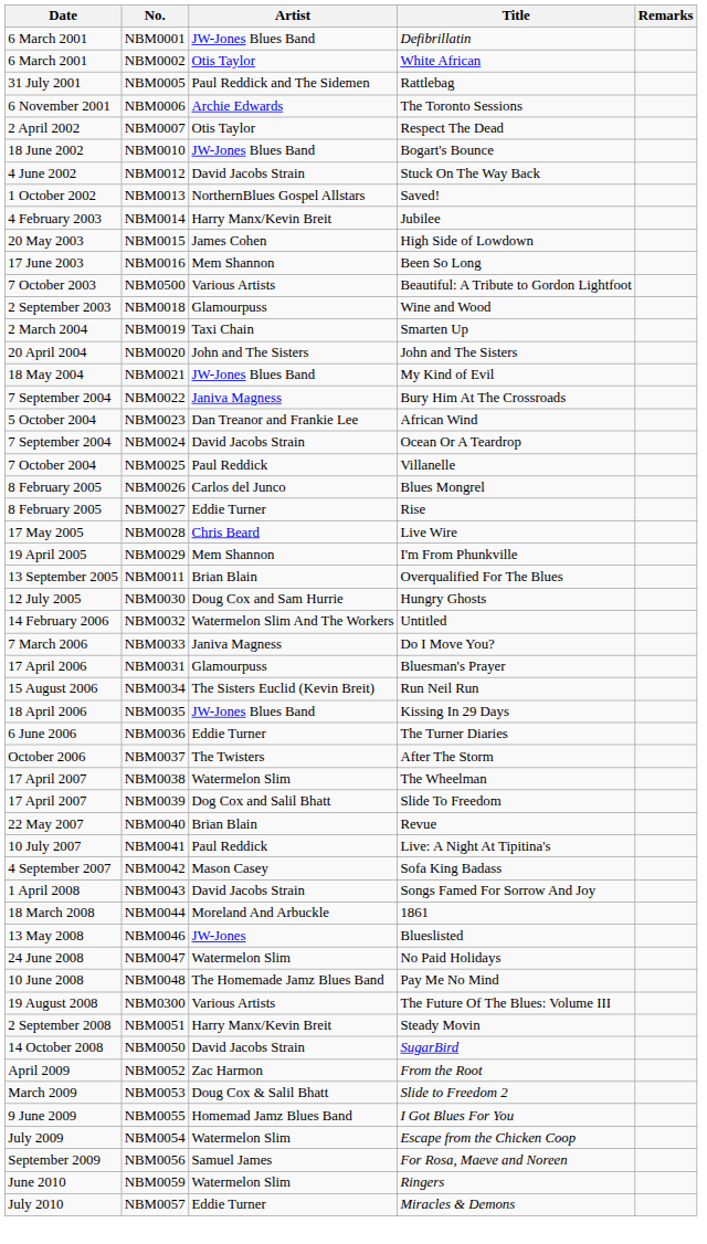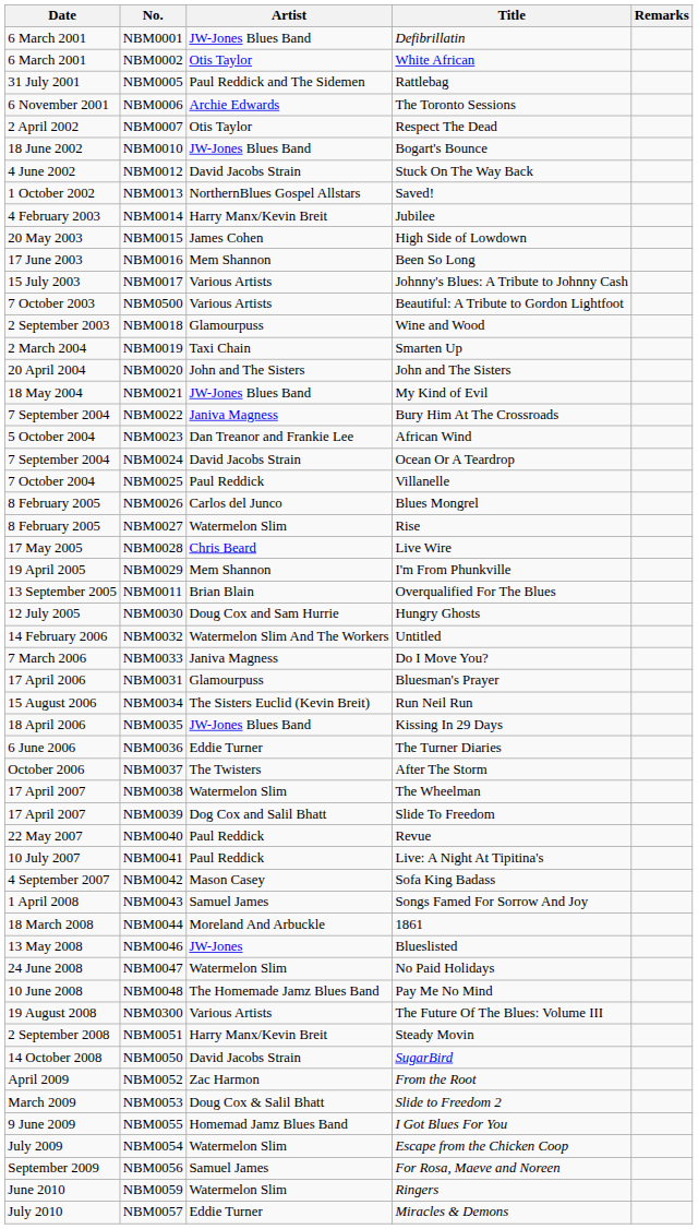 <table class="wikitable">
 <tr>
 <th style="text-align:center; vertical-align:top;">Date</th>
 <th style="text-align:center; vertical-align:top;">No.</th>
 <th style="text-align:center; vertical-align:top;">Artist</th>
 <th style="text-align:center; vertical-align:top;">Title</th>
 <th style="text-align:center; vertical-align:top;">Remarks</th>
 </tr>
 <tr style="text-align:left; vertical-align:top;">
 <td>6 March 2001</td>
 <td>NBM0001</td>
 <td><a href='#'>JW-Jones</a> Blues Band</td>
 <td><em>Defibrillatin<strong></td>
 <td style="text-align:left; vertical-align:top;"></td>
 </tr>
 <tr style="text-align:left; vertical-align:top;">
 <td>6 March 2001</td>
 <td>NBM0002</td>
 <td><a href='#'>Otis Taylor</a></td>
 <td></em><a href='#'>White African</a><em></td>
 <td style="text-align:left; vertical-align:top;"></td>
 </tr>
 <tr style="text-align:left; vertical-align:top;">
 <td>31 July 2001</td>
 <td>NBM0005</td>
 <td>Paul Reddick and The Sidemen</td>
 <td></em>Rattlebag<em></td>
 <td style="text-align:left; vertical-align:top;"></td>
 </tr>
 <tr style="text-align:left; vertical-align:top;">
 <td>6 November 2001</td>
 <td>NBM0006</td>
 <td><a href='#'>Archie Edwards</a></td>
 <td></em>The Toronto Sessions<em></td>
 <td style="text-align:left; vertical-align:top;"></td>
 </tr>
 <tr style="text-align:left; vertical-align:top;">
 <td>2 April 2002</td>
 <td>NBM0007</td>
 <td>Otis Taylor</td>
 <td></em>Respect The Dead<em></td>
 <td style="text-align:left; vertical-align:top;"></td>
 </tr>
 <tr style="text-align:left; vertical-align:top;">
 <td>18 June 2002</td>
 <td>NBM0010</td>
 <td><a href='#'>JW-Jones</a> Blues Band</td>
 <td></em>Bogart's Bounce<em></td>
 <td style="text-align:left; vertical-align:top;"></td>
 </tr>
 <tr style="text-align:left; vertical-align:top;">
 <td>4 June 2002</td>
 <td>NBM0012</td>
 <td>David Jacobs Strain</td>
 <td></em>Stuck On The Way Back<em></td>
 <td style="text-align:left; vertical-align:top;"></td>
 </tr>
 <tr style="text-align:left; vertical-align:top;">
 <td>1 October 2002</td>
 <td>NBM0013</td>
 <td>NorthernBlues Gospel Allstars</td>
 <td></em>Saved!<em></td>
 <td style="text-align:left; vertical-align:top;"></td>
 </tr>
 <tr style="text-align:left; vertical-align:top;">
 <td>4 February 2003</td>
 <td>NBM0014</td>
 <td>Harry Manx/Kevin Breit</td>
 <td></em>Jubilee<em></td>
 <td style="text-align:left; vertical-align:top;"></td>
 </tr>
 <tr style="text-align:left; vertical-align:top;">
 <td>20 May 2003</td>
 <td>NBM0015</td>
 <td>James Cohen</td>
 <td></em>High Side of Lowdown<em></td>
 <td style="text-align:left; vertical-align:top;"></td>
 </tr>
 <tr style="text-align:left; vertical-align:top;">
 <td>17 June 2003</td>
 <td>NBM0016</td>
 <td>Mem Shannon</td>
 <td></em>Been So Long<em></td>
 <td style="text-align:left; vertical-align:top;"></td>
 </tr>
 <tr style="text-align:left; vertical-align:top;">
+<td>15 July 2003</td>
+<td>NBM0017</td>
+<td>Various Artists</td>
+<td></em>Johnny's Blues: A Tribute to Johnny Cash<em></td>
+<td style="text-align:left; vertical-align:top;"></td>
+</tr>
+<tr style="text-align:left; vertical-align:top;">
 <td>7 October 2003</td>
 <td>NBM0500</td>
 <td>Various Artists</td>
 <td></em>Beautiful: A Tribute to Gordon Lightfoot<em></td>
 <td style="text-align:left; vertical-align:top;"></td>
 </tr>
 <tr style="text-align:left; vertical-align:top;">
 <td>2 September 2003</td>
 <td>NBM0018</td>
 <td>Glamourpuss</td>
 <td></em>Wine and Wood<em></td>
 <td style="text-align:left; vertical-align:top;"></td>
 </tr>
 <tr style="text-align:left; vertical-align:top;">
 <td>2 March 2004</td>
 <td>NBM0019</td>
 <td>Taxi Chain</td>
 <td></em>Smarten Up<em></td>
 <td style="text-align:left; vertical-align:top;"></td>
 </tr>
 <tr style="text-align:left; vertical-align:top;">
 <td>20 April 2004</td>
 <td>NBM0020</td>
 <td>John and The Sisters</td>
 <td></em>John and The Sisters<em></td>
 <td style="text-align:left; vertical-align:top;"></td>
 </tr>
 <tr style="text-align:left; vertical-align:top;">
 <td>18 May 2004</td>
 <td>NBM0021</td>
 <td><a href='#'>JW-Jones</a> Blues Band</td>
 <td></em>My Kind of Evil<em></td>
 <td style="text-align:left; vertical-align:top;"></td>
 </tr>
 <tr style="text-align:left; vertical-align:top;">
 <td>7 September 2004</td>
 <td>NBM0022</td>
 <td><a href='#'>Janiva Magness</a></td>
 <td></em>Bury Him At The Crossroads<em></td>
 <td style="text-align:left; vertical-align:top;"></td>
 </tr>
 <tr style="text-align:left; vertical-align:top;">
 <td>5 October 2004</td>
 <td>NBM0023</td>
 <td>Dan Treanor and Frankie Lee</td>
 <td></em>African Wind<em></td>
 <td style="text-align:left; vertical-align:top;"></td>
 </tr>
 <tr style="text-align:left; vertical-align:top;">
 <td>7 September 2004</td>
 <td>NBM0024</td>
 <td>David Jacobs Strain</td>
 <td></em>Ocean Or A Teardrop<em></td>
 <td style="text-align:left; vertical-align:top;"></td>
 </tr>
 <tr style="text-align:left; vertical-align:top;">
 <td>7 October 2004</td>
 <td>NBM0025</td>
 <td>Paul Reddick</td>
 <td></em>Villanelle<em></td>
 <td style="text-align:left; vertical-align:top;"></td>
 </tr>
 <tr style="text-align:left; vertical-align:top;">
 <td>8 February 2005</td>
 <td>NBM0026</td>
 <td>Carlos del Junco</td>
 <td></em>Blues Mongrel<em></td>
 <td style="text-align:left; vertical-align:top;"></td>
 </tr>
 <tr style="text-align:left; vertical-align:top;">
 <td>8 February 2005</td>
 <td>NBM0027</td>
-<td>Eddie Turner</td>
+<td>Watermelon Slim</td>
 <td></em>Rise<em></td>
 <td style="text-align:left; vertical-align:top;"></td>
 </tr>
 <tr style="text-align:left; vertical-align:top;">
 <td>17 May 2005</td>
 <td>NBM0028</td>
 <td><a href='#'>Chris Beard</a></td>
 <td></em>Live Wire<em></td>
 <td style="text-align:left; vertical-align:top;"></td>
 </tr>
 <tr style="text-align:left; vertical-align:top;">
 <td>19 April 2005</td>
 <td>NBM0029</td>
 <td>Mem Shannon</td>
 <td></em>I'm From Phunkville<em></td>
 <td style="text-align:left; vertical-align:top;"></td>
 </tr>
 <tr style="text-align:left; vertical-align:top;">
 <td>13 September 2005</td>
 <td>NBM0011</td>
 <td>Brian Blain</td>
 <td></em>Overqualified For The Blues<em></td>
 <td style="text-align:left; vertical-align:top;"></td>
 </tr>
 <tr style="text-align:left; vertical-align:top;">
 <td>12 July 2005</td>
 <td>NBM0030</td>
 <td>Doug Cox and Sam Hurrie</td>
 <td></em>Hungry Ghosts<em></td>
 <td style="text-align:left; vertical-align:top;"></td>
 </tr>
 <tr style="text-align:left; vertical-align:top;">
 <td>14 February 2006</td>
 <td>NBM0032</td>
 <td>Watermelon Slim And The Workers</td>
 <td></em>Untitled<em></td>
 <td style="text-align:left; vertical-align:top;"></td>
 </tr>
 <tr style="text-align:left; vertical-align:top;">
 <td>7 March 2006</td>
 <td>NBM0033</td>
 <td>Janiva Magness</td>
 <td></em>Do I Move You?<em></td>
 <td style="text-align:left; vertical-align:top;"></td>
 </tr>
 <tr style="text-align:left; vertical-align:top;">
 <td>17 April 2006</td>
 <td>NBM0031</td>
 <td>Glamourpuss</td>
 <td></em>Bluesman's Prayer<em></td>
 <td style="text-align:left; vertical-align:top;"></td>
 </tr>
 <tr style="text-align:left; vertical-align:top;">
 <td>15 August 2006</td>
 <td>NBM0034</td>
 <td>The Sisters Euclid (Kevin Breit)</td>
 <td></em>Run Neil Run<em></td>
 <td style="text-align:left; vertical-align:top;"></td>
 </tr>
 <tr style="text-align:left; vertical-align:top;">
 <td>18 April 2006</td>
 <td>NBM0035</td>
 <td><a href='#'>JW-Jones</a> Blues Band</td>
 <td></em>Kissing In 29 Days<em></td>
 <td style="text-align:left; vertical-align:top;"></td>
 </tr>
 <tr style="text-align:left; vertical-align:top;">
 <td>6 June 2006</td>
 <td>NBM0036</td>
 <td>Eddie Turner</td>
 <td></em>The Turner Diaries<em></td>
 <td style="text-align:left; vertical-align:top;"></td>
 </tr>
 <tr style="text-align:left; vertical-align:top;">
 <td>October 2006</td>
 <td>NBM0037</td>
 <td>The Twisters</td>
 <td></em>After The Storm<em></td>
 <td style="text-align:left; vertical-align:top;"></td>
 </tr>
 <tr style="text-align:left; vertical-align:top;">
 <td>17 April 2007</td>
 <td>NBM0038</td>
 <td>Watermelon Slim</td>
 <td></em>The Wheelman<em></td>
 <td style="text-align:left; vertical-align:top;"></td>
 </tr>
 <tr style="text-align:left; vertical-align:top;">
 <td>17 April 2007</td>
 <td>NBM0039</td>
 <td>Dog Cox and Salil Bhatt</td>
 <td></em>Slide To Freedom<em></td>
 <td style="text-align:left; vertical-align:top;"></td>
 </tr>
 <tr style="text-align:left; vertical-align:top;">
 <td>22 May 2007</td>
 <td>NBM0040</td>
-<td>Brian Blain</td>
+<td>Paul Reddick</td>
 <td></em>Revue<em></td>
 <td style="text-align:left; vertical-align:top;"></td>
 </tr>
 <tr style="text-align:left; vertical-align:top;">
 <td>10 July 2007</td>
 <td>NBM0041</td>
 <td>Paul Reddick</td>
 <td></em>Live: A Night At Tipitina's<em></td>
 <td style="text-align:left; vertical-align:top;"></td>
 </tr>
 <tr style="text-align:left; vertical-align:top;">
 <td>4 September 2007</td>
 <td>NBM0042</td>
 <td>Mason Casey</td>
 <td></em>Sofa King Badass<em></td>
 <td style="text-align:left; vertical-align:top;"></td>
 </tr>
 <tr style="text-align:left; vertical-align:top;">
 <td>1 April 2008</td>
 <td>NBM0043</td>
-<td>David Jacobs Strain</td>
+<td>Samuel James</td>
 <td></em>Songs Famed For Sorrow And Joy<em></td>
 <td style="text-align:left; vertical-align:top;"></td>
 </tr>
 <tr style="text-align:left; vertical-align:top;">
 <td>18 March 2008</td>
 <td>NBM0044</td>
 <td>Moreland And Arbuckle</td>
 <td></em>1861<em></td>
 <td style="text-align:left; vertical-align:top;"></td>
 </tr>
 <tr style="text-align:left; vertical-align:top;">
 <td>13 May 2008</td>
 <td>NBM0046</td>
 <td><a href='#'>JW-Jones</a></td>
 <td></em>Blueslisted<em></td>
 <td style="text-align:left; vertical-align:top;"></td>
 </tr>
 <tr style="text-align:left; vertical-align:top;">
 <td>24 June 2008</td>
 <td>NBM0047</td>
 <td>Watermelon Slim</td>
 <td></em>No Paid Holidays<em></td>
 <td style="text-align:left; vertical-align:top;"></td>
 </tr>
 <tr style="text-align:left; vertical-align:top;">
 <td>10 June 2008</td>
 <td>NBM0048</td>
 <td>The Homemade Jamz Blues Band</td>
 <td></em>Pay Me No Mind<em></td>
 <td style="text-align:left; vertical-align:top;"></td>
 </tr>
 <tr style="text-align:left; vertical-align:top;">
 <td>19 August 2008</td>
 <td>NBM0300</td>
 <td>Various Artists</td>
 <td></em>The Future Of The Blues: Volume III<em></td>
 <td style="text-align:left; vertical-align:top;"></td>
 </tr>
 <tr style="text-align:left; vertical-align:top;">
 <td>2 September 2008</td>
 <td>NBM0051</td>
 <td>Harry Manx/Kevin Breit</td>
 <td></em>Steady Movin</strong></td>
 <td style="text-align:left; vertical-align:top;"></td>
 </tr>
 <tr style="text-align:left; vertical-align:top;">
 <td>14 October 2008</td>
 <td>NBM0050</td>
 <td>David Jacobs Strain</td>
 <td><em><a href='#'>SugarBird</a></em></td>
 <td style="text-align:left; vertical-align:top;"></td>
 </tr>
 <tr style="text-align:left; vertical-align:top;">
 <td>April 2009</td>
 <td>NBM0052</td>
 <td>Zac Harmon</td>
 <td><em>From the Root</em></td>
 <td style="text-align:left; vertical-align:top;"></td>
 </tr>
 <tr style="text-align:left; vertical-align:top;">
 <td>March 2009</td>
 <td>NBM0053</td>
 <td>Doug Cox & Salil Bhatt</td>
 <td><em>Slide to Freedom 2</em></td>
 <td style="text-align:left; vertical-align:top;"></td>
 </tr>
 <tr style="text-align:left; vertical-align:top;">
 <td>9 June 2009</td>
 <td>NBM0055</td>
 <td>Homemad Jamz Blues Band</td>
 <td><em>I Got Blues For You</em></td>
 <td style="text-align:left; vertical-align:top;"></td>
 </tr>
 <tr style="text-align:left; vertical-align:top;">
 <td>July 2009</td>
 <td>NBM0054</td>
 <td>Watermelon Slim</td>
 <td><em>Escape from the Chicken Coop</em></td>
 <td style="text-align:left; vertical-align:top;"></td>
 </tr>
 <tr style="text-align:left; vertical-align:top;">
 <td>September 2009</td>
 <td>NBM0056</td>
 <td>Samuel James</td>
 <td><em>For Rosa, Maeve and Noreen</em></td>
 <td style="text-align:left; vertical-align:top;"></td>
 </tr>
 <tr style="text-align:left; vertical-align:top;">
 <td>June 2010</td>
 <td>NBM0059</td>
 <td>Watermelon Slim</td>
 <td><em>Ringers</em></td>
 <td style="text-align:left; vertical-align:top;"></td>
 </tr>
 <tr style="text-align:left; vertical-align:top;">
 <td>July 2010</td>
 <td>NBM0057</td>
 <td>Eddie Turner</td>
 <td><em>Miracles & Demons</em></td>
 <td style="text-align:left; vertical-align:top;"></td>
 </tr>
 </table>
